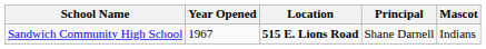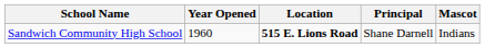 <table class="wikitable">
 <tr>
 <th>School Name</th>
 <th>Year Opened</th>
 <th>Location</th>
 <th>Principal</th>
 <th>Mascot</th>
 </tr>
 <tr>
 <td><a href='#'>Sandwich Community High School</a></td>
-<td>1967</td>
+<td>1960</td>
 <td><strong>515 E. Lions Road</strong></td>
 <td>Shane Darnell</td>
 <td>Indians</td>
 </tr>
 </table>
